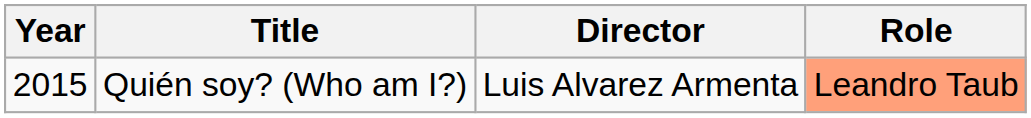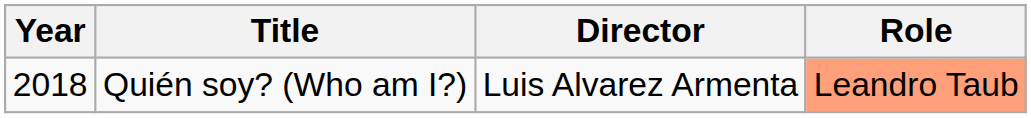 <table class="wikitable">
 <tr>
 <th>Year</th>
 <th>Title</th>
 <th>Director</th>
 <th>Role</th>
 </tr>
 <tr>
-<td>2015</td>
+<td>2018</td>
 <td>Quién soy? (Who am I?)</td>
 <td>Luis Alvarez Armenta</td>
 <td style="background: lightsalmon;">Leandro Taub</td>
 </tr>
 </table>
